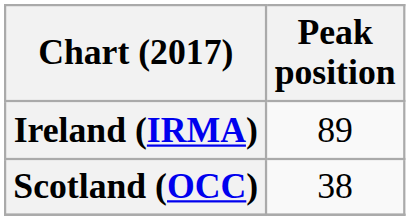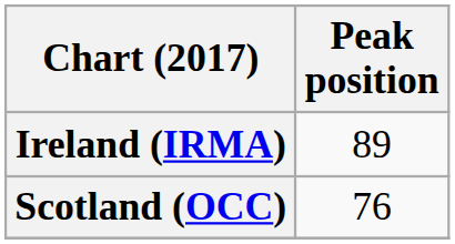 <table class="wikitable sortable plainrowheaders" style="text-align:center">
 <tr>
 <th scope="col">Chart (2017)</th>
 <th scope="col">Peak<br>position</th>
 </tr>
 <tr>
 <th scope="row">Ireland (<a href='#'>IRMA</a>)</th>
 <td>89</td>
 </tr>
 <tr>
 <th scope="row">Scotland (<a href='#'>OCC</a>)</th>
-<td>38</td>
+<td>76</td>
 </tr>
 <tr>
 </tr>
 </table>
